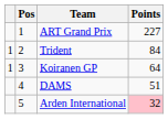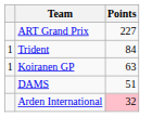 <table class="wikitable" style="font-size: 85%;">
 <tr>
 <th></th>
-<th>Pos</th>
 <th>Team</th>
 <th>Points</th>
 </tr>
 <tr>
 <td align="left"></td>
-<td align="left">1</td>
 <td> <a href='#'>ART Grand Prix</a></td>
 <td align="right">227</td>
 </tr>
 <tr>
 <td align="left"> 1</td>
-<td align="left">2</td>
 <td> <a href='#'>Trident</a></td>
 <td align="right">84</td>
 </tr>
 <tr>
 <td align="left"> 1</td>
-<td align="left">3</td>
 <td> <a href='#'>Koiranen GP</a></td>
-<td align="right">64</td>
+<td align="right">63</td>
 </tr>
 <tr>
 <td align="left"></td>
-<td align="left">4</td>
 <td> <a href='#'>DAMS</a></td>
 <td align="right">51</td>
 </tr>
 <tr>
 <td align="left"></td>
-<td align="left">5</td>
 <td> <a href='#'>Arden International</a></td>
 <td align="right" style="background: pink;">32</td>
 </tr>
 </table>
